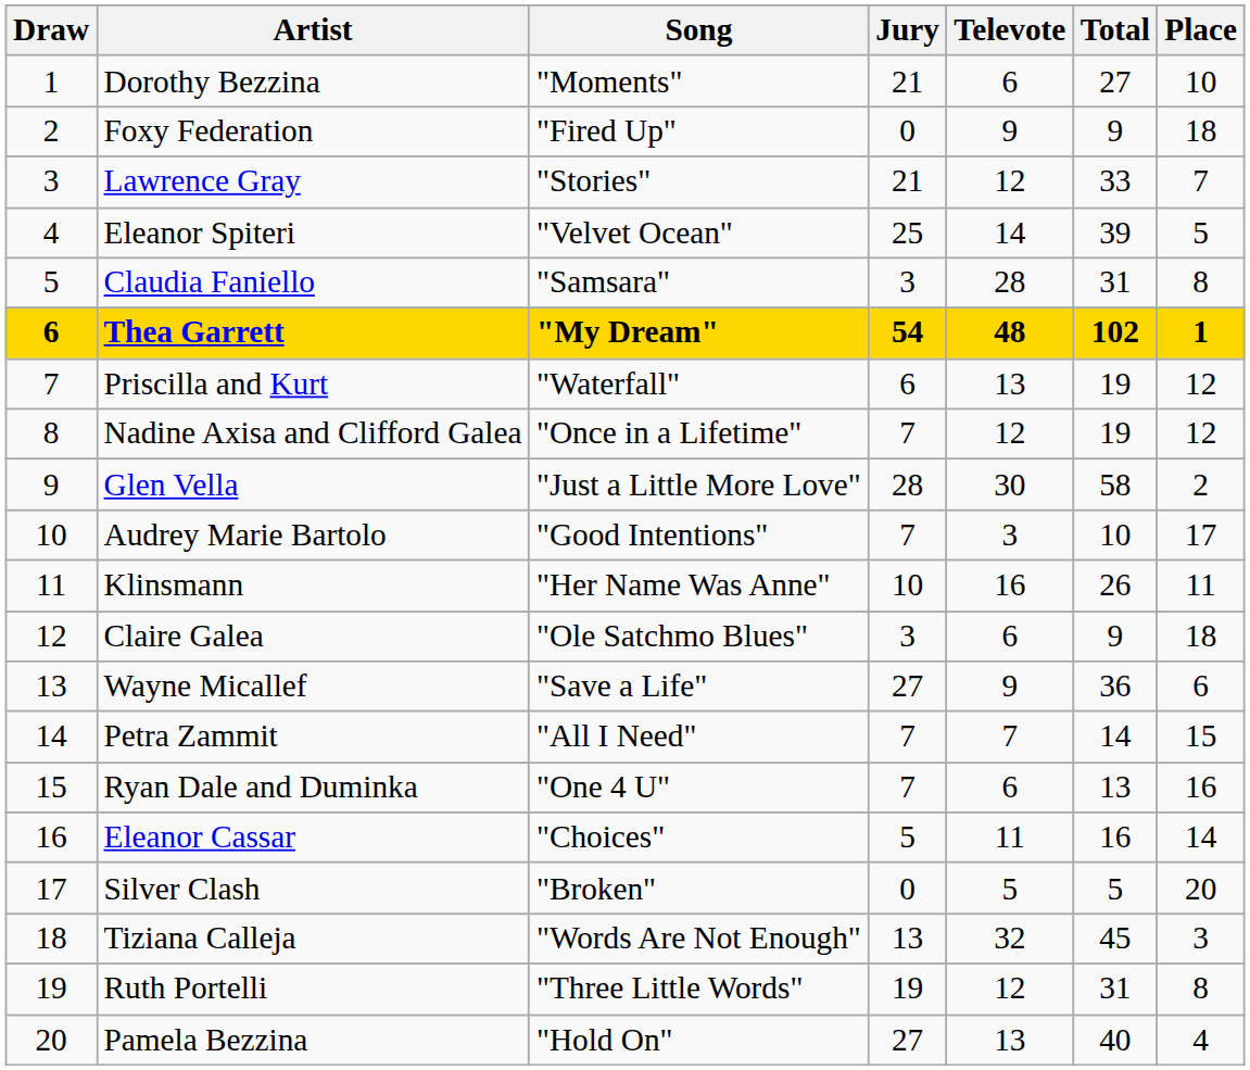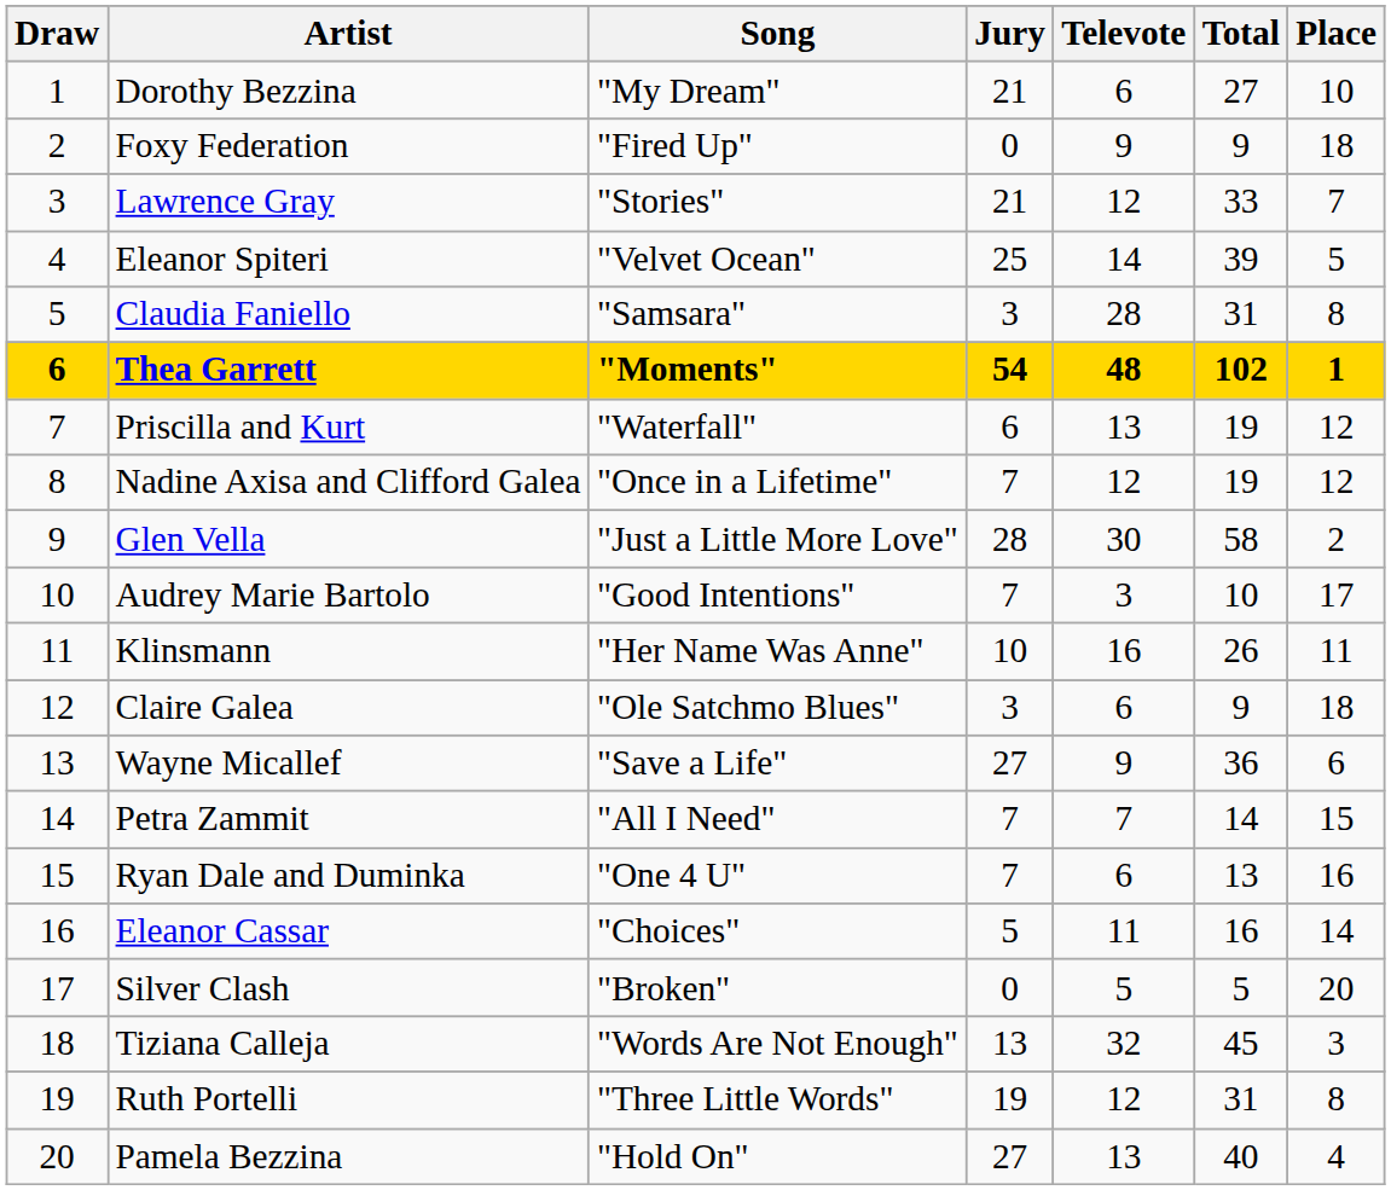 <table class="sortable wikitable" style="margin: 1em auto 1em auto; text-align:center">
 <tr>
 <th>Draw</th>
 <th>Artist</th>
 <th>Song</th>
 <th>Jury</th>
 <th>Televote</th>
 <th>Total</th>
 <th>Place</th>
 </tr>
 <tr>
 <td>1</td>
 <td align="left">Dorothy Bezzina</td>
-<td align="left">"Moments"</td>
+<td align="left">"My Dream"</td>
 <td>21</td>
 <td>6</td>
 <td>27</td>
 <td>10</td>
 </tr>
 <tr>
 <td>2</td>
 <td align="left">Foxy Federation</td>
 <td align="left">"Fired Up"</td>
 <td>0</td>
 <td>9</td>
 <td>9</td>
 <td>18</td>
 </tr>
 <tr>
 <td>3</td>
 <td align="left"><a href='#'>Lawrence Gray</a></td>
 <td align="left">"Stories"</td>
 <td>21</td>
 <td>12</td>
 <td>33</td>
 <td>7</td>
 </tr>
 <tr>
 <td>4</td>
 <td align="left">Eleanor Spiteri</td>
 <td align="left">"Velvet Ocean"</td>
 <td>25</td>
 <td>14</td>
 <td>39</td>
 <td>5</td>
 </tr>
 <tr>
 <td>5</td>
 <td align="left"><a href='#'>Claudia Faniello</a></td>
 <td align="left">"Samsara"</td>
 <td>3</td>
 <td>28</td>
 <td>31</td>
 <td>8</td>
 </tr>
 <tr style="font-weight:bold; background:gold;">
 <td>6</td>
 <td align="left"><a href='#'>Thea Garrett</a></td>
-<td align="left">"My Dream"</td>
+<td align="left">"Moments"</td>
 <td>54</td>
 <td>48</td>
 <td>102</td>
 <td>1</td>
 </tr>
 <tr>
 <td>7</td>
 <td align="left">Priscilla and <a href='#'>Kurt</a></td>
 <td align="left">"Waterfall"</td>
 <td>6</td>
 <td>13</td>
 <td>19</td>
 <td>12</td>
 </tr>
 <tr>
 <td>8</td>
 <td align="left">Nadine Axisa and Clifford Galea</td>
 <td align="left">"Once in a Lifetime"</td>
 <td>7</td>
 <td>12</td>
 <td>19</td>
 <td>12</td>
 </tr>
 <tr>
 <td>9</td>
 <td align="left"><a href='#'>Glen Vella</a></td>
 <td align="left">"Just a Little More Love"</td>
 <td>28</td>
 <td>30</td>
 <td>58</td>
 <td>2</td>
 </tr>
 <tr>
 <td>10</td>
 <td align="left">Audrey Marie Bartolo</td>
 <td align="left">"Good Intentions"</td>
 <td>7</td>
 <td>3</td>
 <td>10</td>
 <td>17</td>
 </tr>
 <tr>
 <td>11</td>
 <td align="left">Klinsmann</td>
 <td align="left">"Her Name Was Anne"</td>
 <td>10</td>
 <td>16</td>
 <td>26</td>
 <td>11</td>
 </tr>
 <tr>
 <td>12</td>
 <td align="left">Claire Galea</td>
 <td align="left">"Ole Satchmo Blues"</td>
 <td>3</td>
 <td>6</td>
 <td>9</td>
 <td>18</td>
 </tr>
 <tr>
 <td>13</td>
 <td align="left">Wayne Micallef</td>
 <td align="left">"Save a Life"</td>
 <td>27</td>
 <td>9</td>
 <td>36</td>
 <td>6</td>
 </tr>
 <tr>
 <td>14</td>
 <td align="left">Petra Zammit</td>
 <td align="left">"All I Need"</td>
 <td>7</td>
 <td>7</td>
 <td>14</td>
 <td>15</td>
 </tr>
 <tr>
 <td>15</td>
 <td align="left">Ryan Dale and Duminka</td>
 <td align="left">"One 4 U"</td>
 <td>7</td>
 <td>6</td>
 <td>13</td>
 <td>16</td>
 </tr>
 <tr>
 <td>16</td>
 <td align="left"><a href='#'>Eleanor Cassar</a></td>
 <td align="left">"Choices"</td>
 <td>5</td>
 <td>11</td>
 <td>16</td>
 <td>14</td>
 </tr>
 <tr>
 <td>17</td>
 <td align="left">Silver Clash</td>
 <td align="left">"Broken"</td>
 <td>0</td>
 <td>5</td>
 <td>5</td>
 <td>20</td>
 </tr>
 <tr>
 <td>18</td>
 <td align="left">Tiziana Calleja</td>
 <td align="left">"Words Are Not Enough"</td>
 <td>13</td>
 <td>32</td>
 <td>45</td>
 <td>3</td>
 </tr>
 <tr>
 <td>19</td>
 <td align="left">Ruth Portelli</td>
 <td align="left">"Three Little Words"</td>
 <td>19</td>
 <td>12</td>
 <td>31</td>
 <td>8</td>
 </tr>
 <tr>
 <td>20</td>
 <td align="left">Pamela Bezzina</td>
 <td align="left">"Hold On"</td>
 <td>27</td>
 <td>13</td>
 <td>40</td>
 <td>4</td>
 </tr>
 </table>
